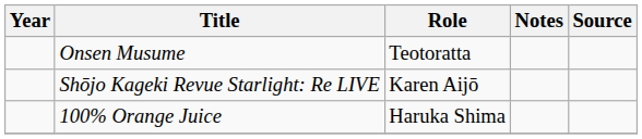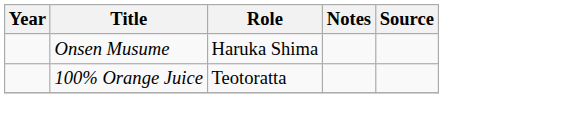 <table class="wikitable sortable plainrowheaders">
 <tr>
 <th>Year</th>
 <th>Title</th>
 <th>Role</th>
 <th class="unsortable">Notes</th>
 <th class="unsortable">Source</th>
 </tr>
 <tr>
 <td></td>
 <td><em>Onsen Musume</em></td>
-<td>Teotoratta</td>
-<td></td>
-<td></td>
-</tr>
-<tr>
-<td></td>
-<td><em>Shōjo Kageki Revue Starlight: Re LIVE</em></td>
-<td>Karen Aijō</td>
+<td>Haruka Shima</td>
 <td></td>
 <td></td>
 </tr>
 <tr>
 <td></td>
 <td><em>100% Orange Juice</em></td>
-<td>Haruka Shima</td>
+<td>Teotoratta</td>
 <td></td>
 <td></td>
 </tr>
 <tr>
 </tr>
 </table>
